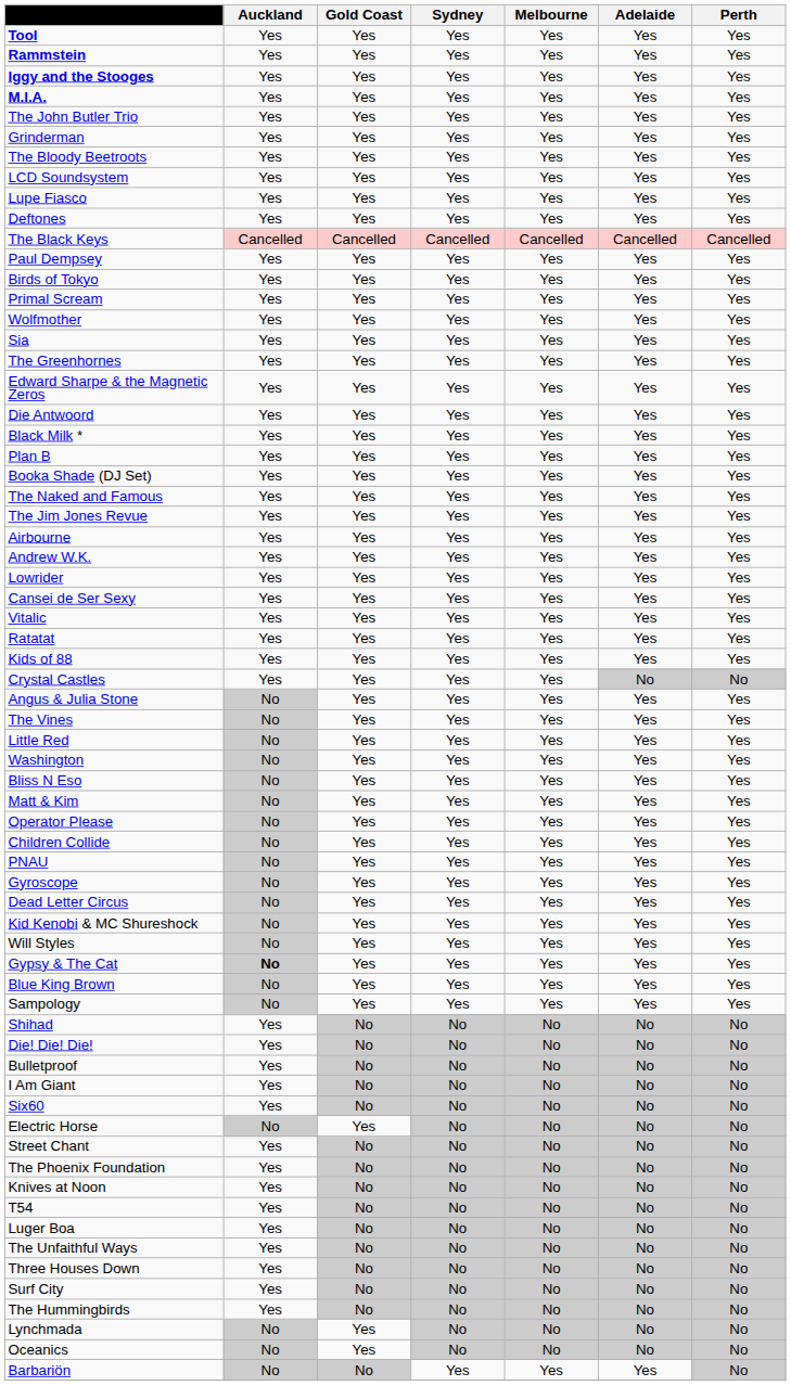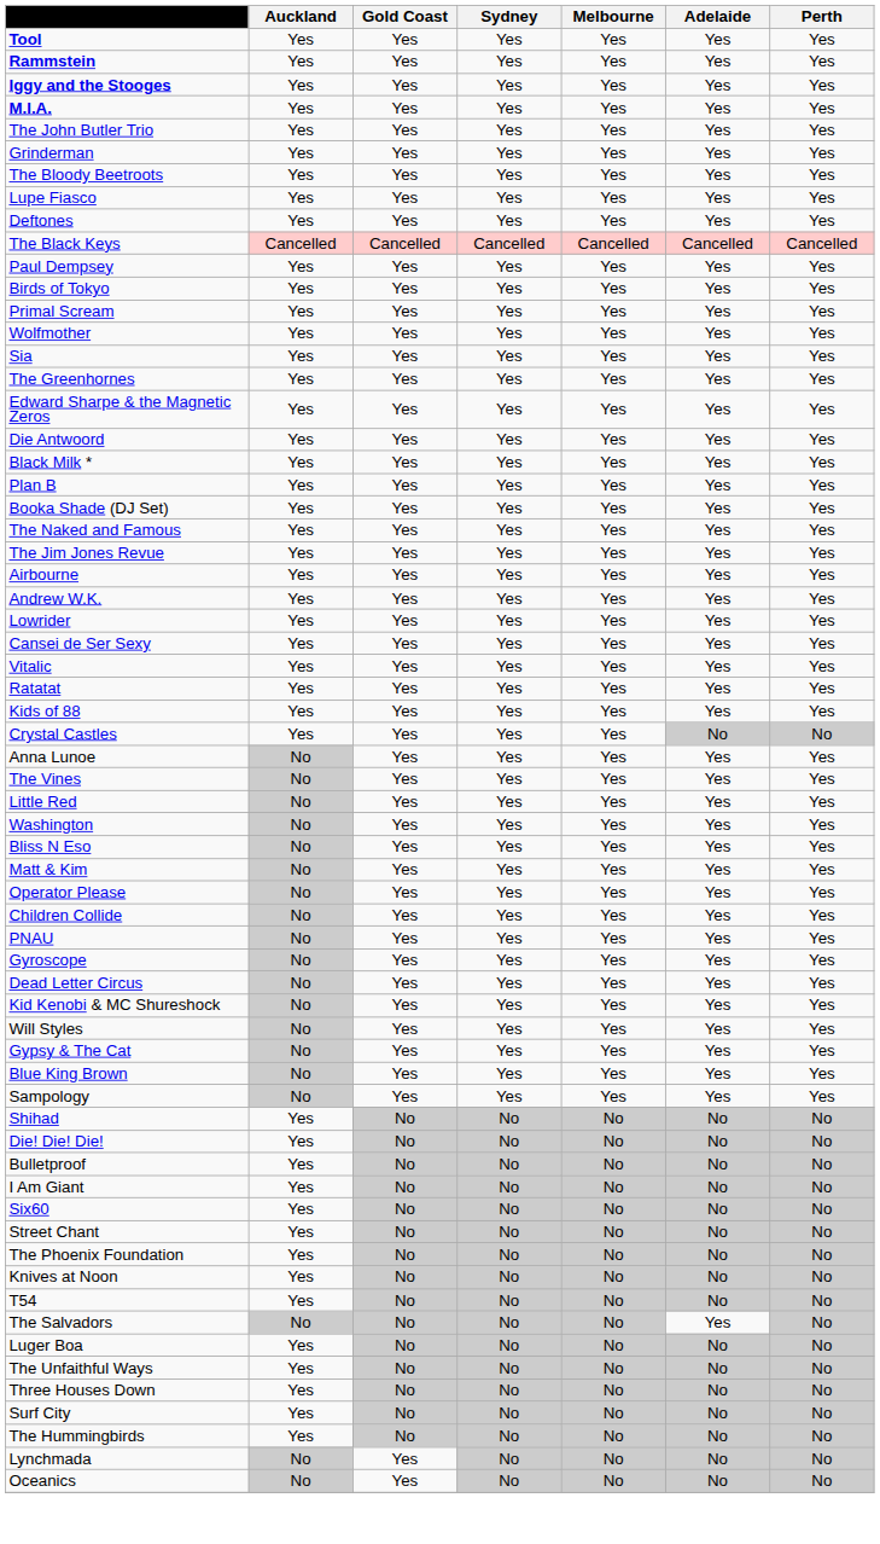 <table class="wikitable sortable" style="line-height:0.95em;">
 <tr>
 <th style="background:#000; width:28%;"> </th>
 <th width=12%>Auckland</th>
 <th width=12%>Gold Coast</th>
 <th width=12%>Sydney</th>
 <th width=12%>Melbourne</th>
 <th width=12%>Adelaide</th>
 <th width=12%>Perth</th>
 </tr>
 <tr align=center>
 <td align=left><strong><a href='#'>Tool</a></strong></td>
 <td>Yes</td>
 <td>Yes</td>
 <td>Yes</td>
 <td>Yes</td>
 <td>Yes</td>
 <td>Yes</td>
 </tr>
 <tr align=center>
 <td align=left><strong><a href='#'>Rammstein</a></strong></td>
 <td>Yes</td>
 <td>Yes</td>
 <td>Yes</td>
 <td>Yes</td>
 <td>Yes</td>
 <td>Yes</td>
 </tr>
 <tr align=center>
 <td align=left><strong><a href='#'>Iggy and the Stooges</a></strong></td>
 <td>Yes</td>
 <td>Yes</td>
 <td>Yes</td>
 <td>Yes</td>
 <td>Yes</td>
 <td>Yes</td>
 </tr>
 <tr align=center>
 <td align=left><strong><a href='#'>M.I.A.</a></strong></td>
 <td>Yes</td>
 <td>Yes</td>
 <td>Yes</td>
 <td>Yes</td>
 <td>Yes</td>
 <td>Yes</td>
 </tr>
 <tr align=center>
 <td align=left><a href='#'>The John Butler Trio</a></td>
 <td>Yes</td>
 <td>Yes</td>
 <td>Yes</td>
 <td>Yes</td>
 <td>Yes</td>
 <td>Yes</td>
 </tr>
 <tr align=center>
 <td align=left><a href='#'>Grinderman</a></td>
 <td>Yes</td>
 <td>Yes</td>
 <td>Yes</td>
 <td>Yes</td>
 <td>Yes</td>
 <td>Yes</td>
 </tr>
 <tr align=center>
 <td align=left><a href='#'>The Bloody Beetroots</a></td>
-<td>Yes</td>
-<td>Yes</td>
-<td>Yes</td>
-<td>Yes</td>
-<td>Yes</td>
-<td>Yes</td>
-</tr>
-<tr align=center>
-<td align=left><a href='#'>LCD Soundsystem</a></td>
 <td>Yes</td>
 <td>Yes</td>
 <td>Yes</td>
 <td>Yes</td>
 <td>Yes</td>
 <td>Yes</td>
 </tr>
 <tr align=center>
 <td align=left><a href='#'>Lupe Fiasco</a></td>
 <td>Yes</td>
 <td>Yes</td>
 <td>Yes</td>
 <td>Yes</td>
 <td>Yes</td>
 <td>Yes</td>
 </tr>
 <tr align=center>
 <td align=left><a href='#'>Deftones</a></td>
 <td>Yes</td>
 <td>Yes</td>
 <td>Yes</td>
 <td>Yes</td>
 <td>Yes</td>
 <td>Yes</td>
 </tr>
 <tr align=center>
 <td align=left><a href='#'>The Black Keys</a></td>
 <td style="background:#fcc;">Cancelled</td>
 <td style="background:#fcc;">Cancelled</td>
 <td style="background:#fcc;">Cancelled</td>
 <td style="background:#fcc;">Cancelled</td>
 <td style="background:#fcc;">Cancelled</td>
 <td style="background:#fcc;">Cancelled</td>
 </tr>
 <tr align=center>
 <td align=left><a href='#'>Paul Dempsey</a></td>
 <td>Yes</td>
 <td>Yes</td>
 <td>Yes</td>
 <td>Yes</td>
 <td>Yes</td>
 <td>Yes</td>
 </tr>
 <tr align=center>
 <td align=left><a href='#'>Birds of Tokyo</a></td>
 <td>Yes</td>
 <td>Yes</td>
 <td>Yes</td>
 <td>Yes</td>
 <td>Yes</td>
 <td>Yes</td>
 </tr>
 <tr align=center>
 <td align=left><a href='#'>Primal Scream</a></td>
 <td>Yes</td>
 <td>Yes</td>
 <td>Yes</td>
 <td>Yes</td>
 <td>Yes</td>
 <td>Yes</td>
 </tr>
 <tr align=center>
 <td align=left><a href='#'>Wolfmother</a></td>
 <td>Yes</td>
 <td>Yes</td>
 <td>Yes</td>
 <td>Yes</td>
 <td>Yes</td>
 <td>Yes</td>
 </tr>
 <tr align=center>
 <td align=left><a href='#'>Sia</a></td>
 <td>Yes</td>
 <td>Yes</td>
 <td>Yes</td>
 <td>Yes</td>
 <td>Yes</td>
 <td>Yes</td>
 </tr>
 <tr align=center>
 <td align=left><a href='#'>The Greenhornes</a></td>
 <td>Yes</td>
 <td>Yes</td>
 <td>Yes</td>
 <td>Yes</td>
 <td>Yes</td>
 <td>Yes</td>
 </tr>
 <tr align=center>
 <td align=left><a href='#'>Edward Sharpe & the Magnetic Zeros</a></td>
 <td>Yes</td>
 <td>Yes</td>
 <td>Yes</td>
 <td>Yes</td>
 <td>Yes</td>
 <td>Yes</td>
 </tr>
 <tr align=center>
 <td align=left><a href='#'>Die Antwoord</a></td>
 <td>Yes</td>
 <td>Yes</td>
 <td>Yes</td>
 <td>Yes</td>
 <td>Yes</td>
 <td>Yes</td>
 </tr>
 <tr align=center>
 <td align=left><a href='#'>Black Milk</a> *</td>
 <td>Yes</td>
 <td>Yes</td>
 <td>Yes</td>
 <td>Yes</td>
 <td>Yes</td>
 <td>Yes</td>
 </tr>
 <tr align=center>
 <td align=left><a href='#'>Plan B</a></td>
 <td>Yes</td>
 <td>Yes</td>
 <td>Yes</td>
 <td>Yes</td>
 <td>Yes</td>
 <td>Yes</td>
 </tr>
 <tr align=center>
 <td align=left><a href='#'>Booka Shade</a> (DJ Set)</td>
 <td>Yes</td>
 <td>Yes</td>
 <td>Yes</td>
 <td>Yes</td>
 <td>Yes</td>
 <td>Yes</td>
 </tr>
 <tr align=center>
 <td align=left><a href='#'>The Naked and Famous</a></td>
 <td>Yes</td>
 <td>Yes</td>
 <td>Yes</td>
 <td>Yes</td>
 <td>Yes</td>
 <td>Yes</td>
 </tr>
 <tr align=center>
 <td align=left><a href='#'>The Jim Jones Revue</a></td>
 <td>Yes</td>
 <td>Yes</td>
 <td>Yes</td>
 <td>Yes</td>
 <td>Yes</td>
 <td>Yes</td>
 </tr>
 <tr align=center>
 <td align=left><a href='#'>Airbourne</a></td>
 <td>Yes</td>
 <td>Yes</td>
 <td>Yes</td>
 <td>Yes</td>
 <td>Yes</td>
 <td>Yes</td>
 </tr>
 <tr align=center>
 <td align=left><a href='#'>Andrew W.K.</a></td>
 <td>Yes</td>
 <td>Yes</td>
 <td>Yes</td>
 <td>Yes</td>
 <td>Yes</td>
 <td>Yes</td>
 </tr>
 <tr align=center>
 <td align=left><a href='#'>Lowrider</a></td>
 <td>Yes</td>
 <td>Yes</td>
 <td>Yes</td>
 <td>Yes</td>
 <td>Yes</td>
 <td>Yes</td>
 </tr>
 <tr align=center>
 <td align=left><a href='#'>Cansei de Ser Sexy</a></td>
 <td>Yes</td>
 <td>Yes</td>
 <td>Yes</td>
 <td>Yes</td>
 <td>Yes</td>
 <td>Yes</td>
 </tr>
 <tr align=center>
 <td align=left><a href='#'>Vitalic</a></td>
 <td>Yes</td>
 <td>Yes</td>
 <td>Yes</td>
 <td>Yes</td>
 <td>Yes</td>
 <td>Yes</td>
 </tr>
 <tr align=center>
 <td align=left><a href='#'>Ratatat</a></td>
 <td>Yes</td>
 <td>Yes</td>
 <td>Yes</td>
 <td>Yes</td>
 <td>Yes</td>
 <td>Yes</td>
 </tr>
 <tr align=center>
 <td align=left><a href='#'>Kids of 88</a></td>
 <td>Yes</td>
 <td>Yes</td>
 <td>Yes</td>
 <td>Yes</td>
 <td>Yes</td>
 <td>Yes</td>
 </tr>
 <tr align=center>
 <td align=left><a href='#'>Crystal Castles</a></td>
 <td>Yes</td>
 <td>Yes</td>
 <td>Yes</td>
 <td>Yes</td>
 <td style="background:#ccc;">No</td>
 <td style="background:#ccc;">No</td>
 </tr>
 <tr align=center>
-<td align=left><a href='#'>Angus & Julia Stone</a></td>
+<td align=left>Anna Lunoe</td>
 <td style="background:#ccc;">No</td>
 <td>Yes</td>
 <td>Yes</td>
 <td>Yes</td>
 <td>Yes</td>
 <td>Yes</td>
 </tr>
 <tr align=center>
 <td align=left><a href='#'>The Vines</a></td>
 <td style="background:#ccc;">No</td>
 <td>Yes</td>
 <td>Yes</td>
 <td>Yes</td>
 <td>Yes</td>
 <td>Yes</td>
 </tr>
 <tr align=center>
 <td align=left><a href='#'>Little Red</a></td>
 <td style="background:#ccc;">No</td>
 <td>Yes</td>
 <td>Yes</td>
 <td>Yes</td>
 <td>Yes</td>
 <td>Yes</td>
 </tr>
 <tr align=center>
 <td align=left><a href='#'>Washington</a></td>
 <td style="background:#ccc;">No</td>
 <td>Yes</td>
 <td>Yes</td>
 <td>Yes</td>
 <td>Yes</td>
 <td>Yes</td>
 </tr>
 <tr align=center>
 <td align=left><a href='#'>Bliss N Eso</a></td>
 <td style="background:#ccc;">No</td>
 <td>Yes</td>
 <td>Yes</td>
 <td>Yes</td>
 <td>Yes</td>
 <td>Yes</td>
 </tr>
 <tr align=center>
 <td align=left><a href='#'>Matt & Kim</a></td>
 <td style="background:#ccc;">No</td>
 <td>Yes</td>
 <td>Yes</td>
 <td>Yes</td>
 <td>Yes</td>
 <td>Yes</td>
 </tr>
 <tr align=center>
 <td align=left><a href='#'>Operator Please</a></td>
 <td style="background:#ccc;">No</td>
 <td>Yes</td>
 <td>Yes</td>
 <td>Yes</td>
 <td>Yes</td>
 <td>Yes</td>
 </tr>
 <tr align=center>
 <td align=left><a href='#'>Children Collide</a></td>
 <td style="background:#ccc;">No</td>
 <td>Yes</td>
 <td>Yes</td>
 <td>Yes</td>
 <td>Yes</td>
 <td>Yes</td>
 </tr>
 <tr align=center>
 <td align=left><a href='#'>PNAU</a></td>
 <td style="background:#ccc;">No</td>
 <td>Yes</td>
 <td>Yes</td>
 <td>Yes</td>
 <td>Yes</td>
 <td>Yes</td>
 </tr>
 <tr align=center>
 <td align=left><a href='#'>Gyroscope</a></td>
 <td style="background:#ccc;">No</td>
 <td>Yes</td>
 <td>Yes</td>
 <td>Yes</td>
 <td>Yes</td>
 <td>Yes</td>
 </tr>
 <tr align=center>
 <td align=left><a href='#'>Dead Letter Circus</a></td>
 <td style="background:#ccc;">No</td>
 <td>Yes</td>
 <td>Yes</td>
 <td>Yes</td>
 <td>Yes</td>
 <td>Yes</td>
 </tr>
 <tr align=center>
 <td align=left><a href='#'>Kid Kenobi</a> & MC Shureshock</td>
 <td style="background:#ccc;">No</td>
 <td>Yes</td>
 <td>Yes</td>
 <td>Yes</td>
 <td>Yes</td>
 <td>Yes</td>
 </tr>
 <tr align=center>
 <td align=left>Will Styles</td>
 <td style="background:#ccc;">No</td>
 <td>Yes</td>
 <td>Yes</td>
 <td>Yes</td>
 <td>Yes</td>
 <td>Yes</td>
 </tr>
 <tr align=center>
 <td align=left><a href='#'>Gypsy & The Cat</a></td>
-<td style="background:#ccc;"><strong>No</strong></td>
+<td style="background:#ccc;">No</td>
 <td>Yes</td>
 <td>Yes</td>
 <td>Yes</td>
 <td>Yes</td>
 <td>Yes</td>
 </tr>
 <tr align=center>
 <td align=left><a href='#'>Blue King Brown</a></td>
 <td style="background:#ccc;">No</td>
 <td>Yes</td>
 <td>Yes</td>
 <td>Yes</td>
 <td>Yes</td>
 <td>Yes</td>
 </tr>
 <tr align=center>
 <td align=left>Sampology</td>
 <td style="background:#ccc;">No</td>
 <td>Yes</td>
 <td>Yes</td>
 <td>Yes</td>
 <td>Yes</td>
 <td>Yes</td>
 </tr>
 <tr align=center>
 <td align=left><a href='#'>Shihad</a></td>
 <td>Yes</td>
 <td style="background:#ccc;">No</td>
 <td style="background:#ccc;">No</td>
 <td style="background:#ccc;">No</td>
 <td style="background:#ccc;">No</td>
 <td style="background:#ccc;">No</td>
 </tr>
 <tr align=center>
 <td align=left><a href='#'>Die! Die! Die!</a></td>
 <td>Yes</td>
 <td style="background:#ccc;">No</td>
 <td style="background:#ccc;">No</td>
 <td style="background:#ccc;">No</td>
 <td style="background:#ccc;">No</td>
 <td style="background:#ccc;">No</td>
 </tr>
 <tr align=center>
 <td align=left>Bulletproof</td>
 <td>Yes</td>
 <td style="background:#ccc;">No</td>
 <td style="background:#ccc;">No</td>
 <td style="background:#ccc;">No</td>
 <td style="background:#ccc;">No</td>
 <td style="background:#ccc;">No</td>
 </tr>
 <tr align=center>
 <td align=left>I Am Giant</td>
 <td>Yes</td>
 <td style="background:#ccc;">No</td>
 <td style="background:#ccc;">No</td>
 <td style="background:#ccc;">No</td>
 <td style="background:#ccc;">No</td>
 <td style="background:#ccc;">No</td>
 </tr>
 <tr align=center>
 <td align=left><a href='#'>Six60</a></td>
 <td>Yes</td>
 <td style="background:#ccc;">No</td>
 <td style="background:#ccc;">No</td>
 <td style="background:#ccc;">No</td>
 <td style="background:#ccc;">No</td>
 <td style="background:#ccc;">No</td>
 </tr>
 <tr align=center>
-<td align=left>Electric Horse</td>
-<td style="background:#ccc;">No</td>
-<td>Yes</td>
-<td style="background:#ccc;">No</td>
-<td style="background:#ccc;">No</td>
-<td style="background:#ccc;">No</td>
-<td style="background:#ccc;">No</td>
-</tr>
-<tr align=center>
 <td align=left>Street Chant</td>
 <td>Yes</td>
 <td style="background:#ccc;">No</td>
 <td style="background:#ccc;">No</td>
 <td style="background:#ccc;">No</td>
 <td style="background:#ccc;">No</td>
 <td style="background:#ccc;">No</td>
 </tr>
 <tr align=center>
 <td align=left>The Phoenix Foundation</td>
 <td>Yes</td>
 <td style="background:#ccc;">No</td>
 <td style="background:#ccc;">No</td>
 <td style="background:#ccc;">No</td>
 <td style="background:#ccc;">No</td>
 <td style="background:#ccc;">No</td>
 </tr>
 <tr align=center>
 <td align=left>Knives at Noon</td>
 <td>Yes</td>
 <td style="background:#ccc;">No</td>
 <td style="background:#ccc;">No</td>
 <td style="background:#ccc;">No</td>
 <td style="background:#ccc;">No</td>
 <td style="background:#ccc;">No</td>
 </tr>
 <tr align=center>
 <td align=left>T54</td>
 <td>Yes</td>
 <td style="background:#ccc;">No</td>
 <td style="background:#ccc;">No</td>
 <td style="background:#ccc;">No</td>
 <td style="background:#ccc;">No</td>
+<td style="background:#ccc;">No</td>
+</tr>
+<tr align=center>
+<td align=left>The Salvadors</td>
+<td style="background:#ccc;">No</td>
+<td style="background:#ccc;">No</td>
+<td style="background:#ccc;">No</td>
+<td style="background:#ccc;">No</td>
+<td>Yes</td>
 <td style="background:#ccc;">No</td>
 </tr>
 <tr align=center>
 <td align=left>Luger Boa</td>
 <td>Yes</td>
 <td style="background:#ccc;">No</td>
 <td style="background:#ccc;">No</td>
 <td style="background:#ccc;">No</td>
 <td style="background:#ccc;">No</td>
 <td style="background:#ccc;">No</td>
 </tr>
 <tr align=center>
 <td align=left>The Unfaithful Ways</td>
 <td>Yes</td>
 <td style="background:#ccc;">No</td>
 <td style="background:#ccc;">No</td>
 <td style="background:#ccc;">No</td>
 <td style="background:#ccc;">No</td>
 <td style="background:#ccc;">No</td>
 </tr>
 <tr align=center>
 <td align=left>Three Houses Down</td>
 <td>Yes</td>
 <td style="background:#ccc;">No</td>
 <td style="background:#ccc;">No</td>
 <td style="background:#ccc;">No</td>
 <td style="background:#ccc;">No</td>
 <td style="background:#ccc;">No</td>
 </tr>
 <tr align=center>
 <td align=left>Surf City</td>
 <td>Yes</td>
 <td style="background:#ccc;">No</td>
 <td style="background:#ccc;">No</td>
 <td style="background:#ccc;">No</td>
 <td style="background:#ccc;">No</td>
 <td style="background:#ccc;">No</td>
 </tr>
 <tr align=center>
 <td align=left>The Hummingbirds</td>
 <td>Yes</td>
 <td style="background:#ccc;">No</td>
 <td style="background:#ccc;">No</td>
 <td style="background:#ccc;">No</td>
 <td style="background:#ccc;">No</td>
 <td style="background:#ccc;">No</td>
 </tr>
 <tr align=center>
 <td align=left>Lynchmada</td>
 <td style="background:#ccc;">No</td>
 <td>Yes</td>
 <td style="background:#ccc;">No</td>
 <td style="background:#ccc;">No</td>
 <td style="background:#ccc;">No</td>
 <td style="background:#ccc;">No</td>
 </tr>
 <tr align=center>
 <td align=left>Oceanics</td>
 <td style="background:#ccc;">No</td>
 <td>Yes</td>
 <td style="background:#ccc;">No</td>
 <td style="background:#ccc;">No</td>
 <td style="background:#ccc;">No</td>
 <td style="background:#ccc;">No</td>
 </tr>
 <tr align=center>
-<td align=left><a href='#'>Barbariön</a></td>
-<td style="background:#ccc;">No</td>
-<td style="background:#ccc;">No</td>
-<td>Yes</td>
-<td>Yes</td>
-<td>Yes</td>
-<td style="background:#ccc;">No</td>
-</tr>
-<tr align=center>
 </tr>
 </table>
